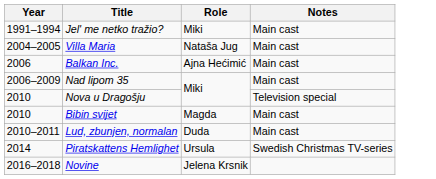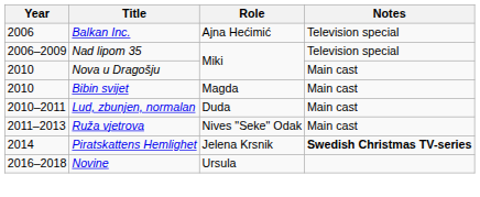 <table class="wikitable sortable">
 <tr>
 <th>Year</th>
 <th>Title</th>
 <th>Role</th>
 <th class="unsortable">Notes</th>
 </tr>
 <tr>
-<td>1991–1994</td>
-<td><em>Jel' me netko tražio?</em></td>
-<td>Miki</td>
-<td>Main cast</td>
-</tr>
-<tr>
-<td>2004–2005</td>
-<td><em><a href='#'>Villa Maria</a></em></td>
-<td>Nataša Jug</td>
-<td>Main cast</td>
-</tr>
-<tr>
 <td>2006</td>
 <td><em><a href='#'>Balkan Inc.</a></em></td>
 <td>Ajna Hećimić</td>
-<td>Main cast</td>
+<td>Television special</td>
 </tr>
 <tr>
 <td>2006–2009</td>
 <td><em>Nad lipom 35</em></td>
 <td rowspan="2">Miki</td>
-<td>Main cast</td>
+<td>Television special</td>
 </tr>
 <tr>
 <td>2010</td>
 <td><em>Nova u Dragošju</em></td>
-<td>Television special</td>
+<td>Main cast</td>
 </tr>
 <tr>
 <td>2010</td>
 <td><em><a href='#'>Bibin svijet</a></em></td>
 <td>Magda</td>
 <td>Main cast</td>
 </tr>
 <tr>
 <td>2010–2011</td>
 <td><em><a href='#'>Lud, zbunjen, normalan</a></em></td>
 <td>Duda</td>
 <td>Main cast</td>
 </tr>
 <tr>
+<td>2011–2013</td>
+<td><em><a href='#'>Ruža vjetrova</a></em></td>
+<td>Nives "Seke" Odak</td>
+<td>Main cast</td>
+</tr>
+<tr>
 <td>2014</td>
 <td><em><a href='#'>Piratskattens Hemlighet</a></em></td>
-<td>Ursula</td>
-<td>Swedish Christmas TV-series</td>
+<td>Jelena Krsnik</td>
+<td><strong>Swedish Christmas TV-series</strong></td>
 </tr>
 <tr>
 <td>2016–2018</td>
 <td><em><a href='#'>Novine</a></em></td>
-<td>Jelena Krsnik</td>
+<td>Ursula</td>
 <td></td>
 </tr>
 </table>
